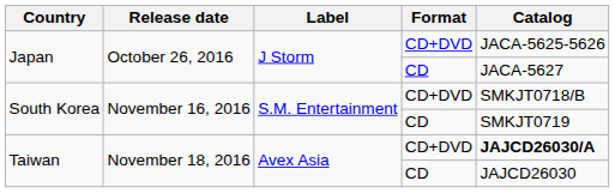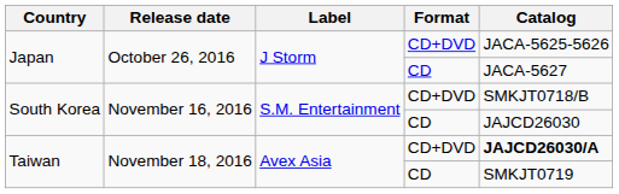 <table class="wikitable">
 <tr>
 <th>Country</th>
 <th>Release date</th>
 <th>Label</th>
 <th>Format</th>
 <th>Catalog</th>
 </tr>
 <tr>
 <td rowspan="2">Japan</td>
 <td rowspan="2">October 26, 2016</td>
 <td rowspan="2"><a href='#'>J Storm</a></td>
 <td><a href='#'>CD+DVD</a></td>
 <td>JACA-5625-5626</td>
 </tr>
 <tr>
 <td><a href='#'>CD</a></td>
 <td>JACA-5627</td>
 </tr>
 <tr>
 <td rowspan="2">South Korea</td>
 <td rowspan="2">November 16, 2016</td>
 <td rowspan="2"><a href='#'>S.M. Entertainment</a></td>
 <td>CD+DVD</td>
 <td>SMKJT0718/B</td>
 </tr>
 <tr>
 <td>CD</td>
-<td>SMKJT0719</td>
+<td>JAJCD26030</td>
 </tr>
 <tr>
 <td rowspan="2">Taiwan</td>
 <td rowspan="2">November 18, 2016</td>
 <td rowspan="2"><a href='#'>Avex Asia</a></td>
 <td>CD+DVD</td>
 <td><strong>JAJCD26030/A</strong></td>
 </tr>
 <tr>
 <td>CD</td>
-<td>JAJCD26030</td>
+<td>SMKJT0719</td>
 </tr>
 </table>
